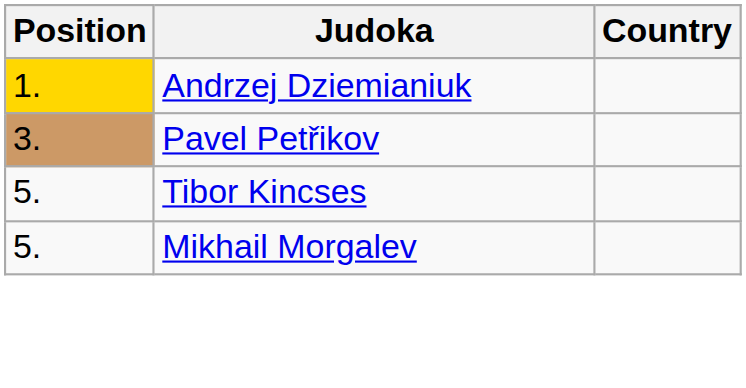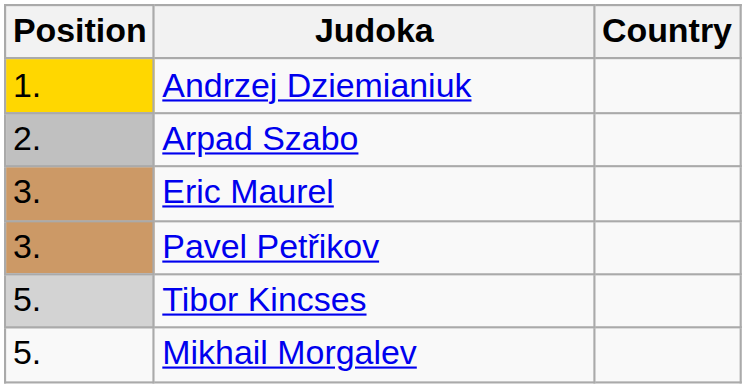 <table class=wikitable>
 <tr style="background:#ccc;">
 <th width=10>Position</th>
 <th width=200>Judoka</th>
 <th width=10>Country</th>
 </tr>
 <tr>
 <td bgcolor=gold>1.</td>
 <td><a href='#'>Andrzej Dziemianiuk</a></td>
 <td></td>
 </tr>
 <tr>
+<td style="background:silver;">2.</td>
+<td><a href='#'>Arpad Szabo</a></td>
+<td></td>
+</tr>
+<tr>
+<td style="background:#c96;">3.</td>
+<td><a href='#'>Eric Maurel</a></td>
+<td></td>
+</tr>
+<tr>
 <td style="background:#c96;">3.</td>
 <td><a href='#'>Pavel Petřikov</a></td>
 <td></td>
 </tr>
 <tr>
-<td>5.</td>
+<td style="background: lightgrey;">5.</td>
 <td><a href='#'>Tibor Kincses</a></td>
 <td></td>
 </tr>
 <tr>
 <td>5.</td>
 <td><a href='#'>Mikhail Morgalev</a></td>
 <td></td>
 </tr>
 </table>
